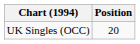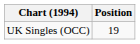 <table class="wikitable">
 <tr>
 <th>Chart (1994)</th>
 <th>Position</th>
 </tr>
 <tr>
 <td>UK Singles (OCC)</td>
-<td align="center">20</td>
+<td align="center">19</td>
 </tr>
 </table>
